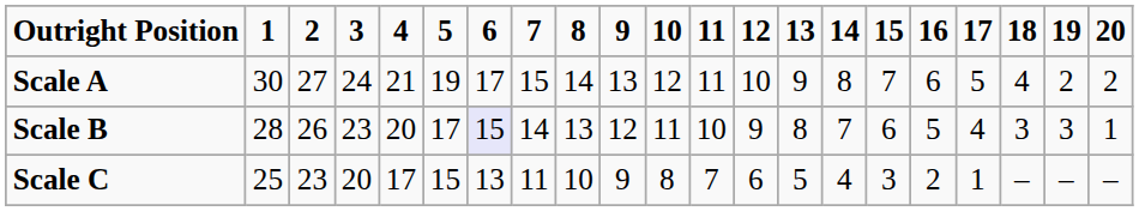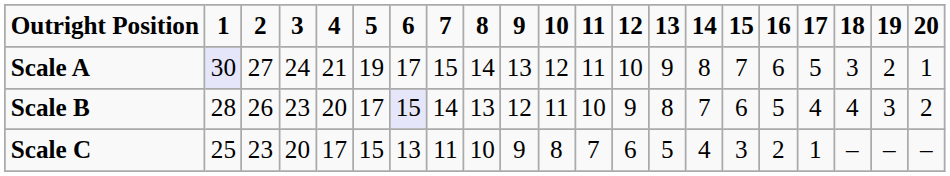 <table class="wikitable" border="1" style="font-size: 90%;">
 <tr style="font-weight:bold"  valign="bottom">
 <td Height="12.75">Outright Position</td>
 <td width="14.25" align="center">1</td>
 <td width="14.25" align="center">2</td>
 <td width="14.25" align="center">3</td>
 <td width="14.25" align="center">4</td>
 <td width="14.25" align="center">5</td>
 <td width="14.25" align="center">6</td>
 <td width="14.25" align="center">7</td>
 <td width="14.25" align="center">8</td>
 <td width="14.25" align="center">9</td>
 <td width="14.25" align="center">10</td>
 <td width="14.25" align="center">11</td>
 <td width="14.25" align="center">12</td>
 <td width="14.25" align="center">13</td>
 <td width="14.25" align="center">14</td>
 <td width="14.25" align="center">15</td>
 <td width="14.25" align="center">16</td>
 <td width="14.25" align="center">17</td>
 <td width="14.25" align="center">18</td>
 <td width="14.25" align="center">19</td>
 <td width="14.25" align="center">20</td>
 </tr>
 <tr valign="bottom">
 <td style="font-weight:bold" Height="12.75">Scale A</td>
-<td align="center">30</td>
+<td align="center" style="background: lavender;">30</td>
 <td align="center">27</td>
 <td align="center">24</td>
 <td align="center">21</td>
 <td align="center">19</td>
 <td align="center">17</td>
 <td align="center">15</td>
 <td align="center">14</td>
 <td align="center">13</td>
 <td align="center">12</td>
 <td align="center">11</td>
 <td align="center">10</td>
 <td align="center">9</td>
 <td align="center">8</td>
 <td align="center">7</td>
 <td align="center">6</td>
 <td align="center">5</td>
-<td align="center">4</td>
+<td align="center">3</td>
 <td align="center">2</td>
-<td align="center">2</td>
+<td align="center">1</td>
 </tr>
 <tr valign="bottom">
 <td style="font-weight:bold" Height="12.75">Scale B</td>
 <td align="center">28</td>
 <td align="center">26</td>
 <td align="center">23</td>
 <td align="center">20</td>
 <td align="center">17</td>
 <td align="center" style="background: lavender;">15</td>
 <td align="center">14</td>
 <td align="center">13</td>
 <td align="center">12</td>
 <td align="center">11</td>
 <td align="center">10</td>
 <td align="center">9</td>
 <td align="center">8</td>
 <td align="center">7</td>
 <td align="center">6</td>
 <td align="center">5</td>
 <td align="center">4</td>
+<td align="center">4</td>
 <td align="center">3</td>
-<td align="center">3</td>
-<td align="center">1</td>
+<td align="center">2</td>
 </tr>
 <tr valign="bottom">
 <td style="font-weight:bold" Height="12.75">Scale C</td>
 <td align="center">25</td>
 <td align="center">23</td>
 <td align="center">20</td>
 <td align="center">17</td>
 <td align="center">15</td>
 <td align="center">13</td>
 <td align="center">11</td>
 <td align="center">10</td>
 <td align="center">9</td>
 <td align="center">8</td>
 <td align="center">7</td>
 <td align="center">6</td>
 <td align="center">5</td>
 <td align="center">4</td>
 <td align="center">3</td>
 <td align="center">2</td>
 <td align="center">1</td>
 <td align="center">–</td>
 <td align="center">–</td>
 <td align="center">–</td>
 </tr>
 </table>
